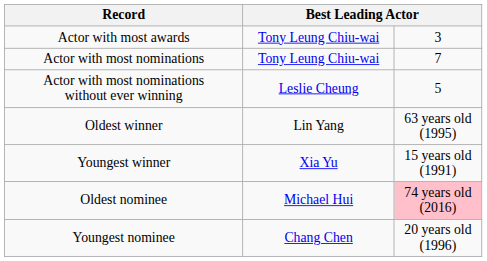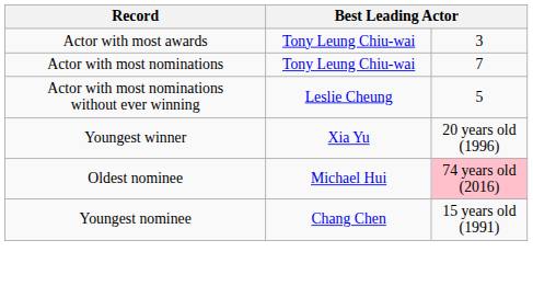 <table class="wikitable" style="text-align: center">
 <tr>
 <th style="width:270px;"><strong>Record</strong></th>
 <th colspan="2" style="width:270px;"><strong>Best Leading Actor</strong></th>
 </tr>
 <tr>
 <td>Actor with most awards</td>
 <td><a href='#'>Tony Leung Chiu-wai</a></td>
 <td>3</td>
 </tr>
 <tr>
 <td>Actor with most nominations</td>
 <td><a href='#'>Tony Leung Chiu-wai</a></td>
 <td>7</td>
 </tr>
 <tr>
 <td>Actor with most nominations<br>without ever winning</td>
 <td><a href='#'>Leslie Cheung</a></td>
 <td>5</td>
 </tr>
 <tr>
-<td>Oldest winner</td>
-<td>Lin Yang</td>
-<td>63 years old<br>(1995)</td>
-</tr>
-<tr>
 <td>Youngest winner</td>
 <td><a href='#'>Xia Yu</a></td>
-<td>15 years old<br>(1991)</td>
+<td>20 years old<br>(1996)</td>
 </tr>
 <tr>
 <td>Oldest nominee</td>
 <td><a href='#'>Michael Hui</a></td>
 <td style="background: pink;">74 years old<br>(2016)</td>
 </tr>
 <tr>
 <td>Youngest nominee</td>
 <td><a href='#'>Chang Chen</a></td>
-<td>20 years old<br>(1996)</td>
+<td>15 years old<br>(1991)</td>
 </tr>
 </table>
